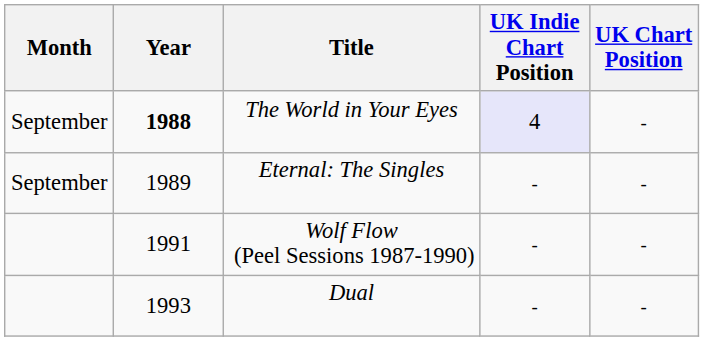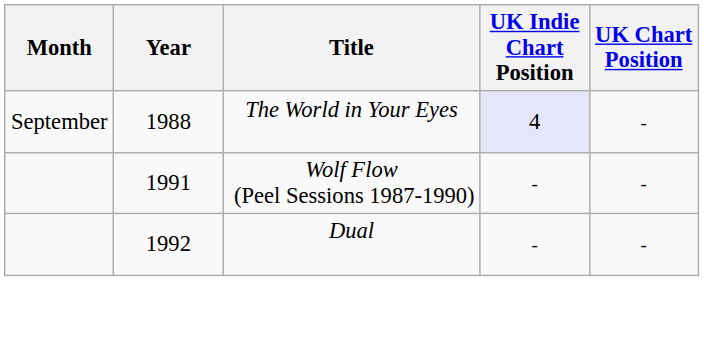 <table class="wikitable" style="text-align:center;">
 <tr>
 <th width="70"><strong>Month</strong></th>
 <th width="70"><strong>Year</strong></th>
 <th style="width:175px;"><strong>Title</strong></th>
 <th width="70"><strong><a href='#'>UK Indie Chart</a> Position</strong></th>
 <th width="70"><strong><a href='#'>UK Chart Position</a></strong></th>
 </tr>
 <tr>
 <td>September</td>
-<td><strong>1988</strong></td>
+<td>1988</td>
 <td><em>The World in Your Eyes</em><br> </td>
 <td style="background: lavender; text-align:center;">4</td>
-<td style="text-align:center;"><small><em>-</em></small></td>
-</tr>
-<tr>
-<td>September</td>
-<td>1989</td>
-<td><em>Eternal: The Singles</em><br> </td>
-<td style="text-align:center;"><small><em>-</em></small></td>
 <td style="text-align:center;"><small><em>-</em></small></td>
 </tr>
 <tr>
 <td></td>
 <td>1991</td>
 <td><em>Wolf Flow</em><br> (Peel Sessions 1987-1990)</td>
 <td style="text-align:center;"><small><em>-</em></small></td>
 <td style="text-align:center;"><small><em>-</em></small></td>
 </tr>
 <tr>
 <td></td>
-<td>1993</td>
+<td>1992</td>
 <td><em>Dual</em><br> </td>
 <td style="text-align:center;"><small><em>-</em></small></td>
 <td style="text-align:center;"><small><em>-</em></small></td>
 </tr>
 </table>
